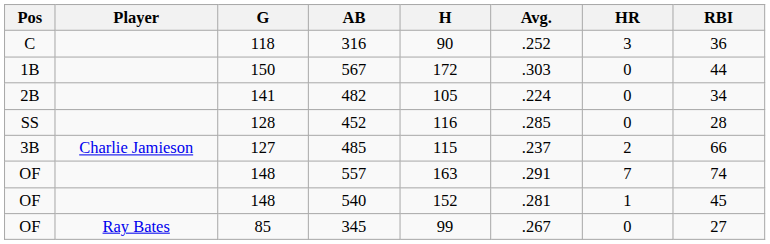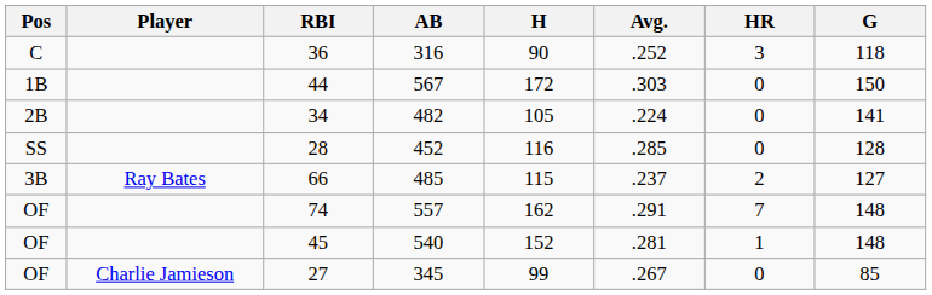 <table class="wikitable sortable">
 <tr>
 <th bgcolor="#DDDDFF" width="5%">Pos</th>
 <th bgcolor="#DDDDFF" width="16%">Player</th>
-<th bgcolor="#DDDDFF" width="9%">G</th>
+<th bgcolor="#DDDDFF" width="9%">RBI</th>
 <th bgcolor="#DDDDFF" width="9%">AB</th>
 <th bgcolor="#DDDDFF" width="9%">H</th>
 <th bgcolor="#DDDDFF" width="9%">Avg.</th>
 <th bgcolor="#DDDDFF" width="9%">HR</th>
-<th bgcolor="#DDDDFF" width="9%">RBI</th>
+<th bgcolor="#DDDDFF" width="9%">G</th>
 </tr>
 <tr align="center">
 <td>C</td>
 <td></td>
-<td>118</td>
+<td>36</td>
 <td>316</td>
 <td>90</td>
 <td>.252</td>
 <td>3</td>
-<td>36</td>
+<td>118</td>
 </tr>
 <tr align="center">
 <td>1B</td>
 <td></td>
-<td>150</td>
+<td>44</td>
 <td>567</td>
 <td>172</td>
 <td>.303</td>
 <td>0</td>
-<td>44</td>
+<td>150</td>
 </tr>
 <tr align="center">
 <td>2B</td>
 <td></td>
-<td>141</td>
+<td>34</td>
 <td>482</td>
 <td>105</td>
 <td>.224</td>
 <td>0</td>
-<td>34</td>
+<td>141</td>
 </tr>
 <tr align="center">
 <td>SS</td>
 <td></td>
-<td>128</td>
+<td>28</td>
 <td>452</td>
 <td>116</td>
 <td>.285</td>
 <td>0</td>
-<td>28</td>
+<td>128</td>
 </tr>
 <tr align="center">
 <td>3B</td>
-<td><a href='#'>Charlie Jamieson</a></td>
-<td>127</td>
+<td><a href='#'>Ray Bates</a></td>
+<td>66</td>
 <td>485</td>
 <td>115</td>
 <td>.237</td>
 <td>2</td>
-<td>66</td>
+<td>127</td>
 </tr>
 <tr align=center>
 <td>OF</td>
 <td></td>
-<td>148</td>
+<td>74</td>
 <td>557</td>
-<td>163</td>
+<td>162</td>
 <td>.291</td>
 <td>7</td>
-<td>74</td>
+<td>148</td>
 </tr>
 <tr align="center">
 <td>OF</td>
 <td></td>
-<td>148</td>
+<td>45</td>
 <td>540</td>
 <td>152</td>
 <td>.281</td>
 <td>1</td>
-<td>45</td>
+<td>148</td>
 </tr>
 <tr align="center">
 <td>OF</td>
-<td><a href='#'>Ray Bates</a></td>
-<td>85</td>
+<td><a href='#'>Charlie Jamieson</a></td>
+<td>27</td>
 <td>345</td>
 <td>99</td>
 <td>.267</td>
 <td>0</td>
-<td>27</td>
+<td>85</td>
 </tr>
 </table>
